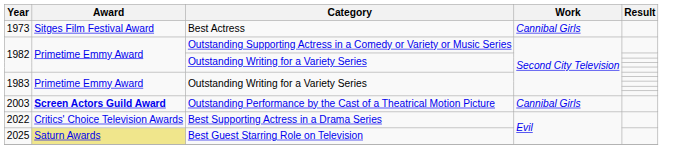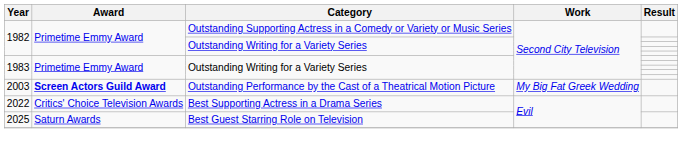 <table class="wikitable sortable">
 <tr>
 <th>Year</th>
 <th>Award</th>
 <th>Category</th>
 <th>Work</th>
 <th>Result</th>
-</tr>
-<tr>
-<td style="text-align:center;">1973</td>
-<td><a href='#'>Sitges Film Festival Award</a></td>
-<td>Best Actress</td>
-<td><em><a href='#'>Cannibal Girls</a></em></td>
-<td></td>
 </tr>
 <tr>
 <td rowspan="5" style="text-align:center;">1982</td>
 <td rowspan="5"><a href='#'>Primetime Emmy Award</a></td>
 <td><a href='#'>Outstanding Supporting Actress in a Comedy or Variety or Music Series</a></td>
 <td rowspan="10"><em><a href='#'>Second City Television</a></em></td>
 <td></td>
 </tr>
 <tr>
 <td rowspan="4"><a href='#'>Outstanding Writing for a Variety Series</a></td>
 <td></td>
 </tr>
 <tr>
 <td></td>
 </tr>
 <tr>
 <td></td>
 </tr>
 <tr>
 <td></td>
 </tr>
 <tr>
 <td rowspan="5" style="text-align:center;">1983</td>
 <td rowspan="5"><a href='#'>Primetime Emmy Award</a></td>
 <td rowspan="5">Outstanding Writing for a Variety Series</td>
 <td></td>
 </tr>
 <tr>
 <td></td>
 </tr>
 <tr>
 <td></td>
 </tr>
 <tr>
 <td></td>
 </tr>
 <tr>
 <td></td>
 </tr>
 <tr>
 <td style="text-align:center;">2003</td>
 <td><strong><a href='#'>Screen Actors Guild Award</a></strong></td>
 <td><a href='#'>Outstanding Performance by the Cast of a Theatrical Motion Picture</a></td>
-<td><em><a href='#'>Cannibal Girls</a></em></td>
+<td><em><a href='#'>My Big Fat Greek Wedding</a></em></td>
 <td></td>
 </tr>
 <tr>
 <td style="text-align:center;">2022</td>
 <td><a href='#'>Critics' Choice Television Awards</a></td>
 <td><a href='#'>Best Supporting Actress in a Drama Series</a></td>
 <td rowspan="2"><em><a href='#'>Evil</a></em></td>
 <td></td>
 </tr>
 <tr>
 <td style="text-align:center;">2025</td>
-<td style="background: khaki;"><a href='#'>Saturn Awards</a></td>
+<td><a href='#'>Saturn Awards</a></td>
 <td><a href='#'>Best Guest Starring Role on Television</a></td>
 <td></td>
 </tr>
 <tr>
 </tr>
 </table>
